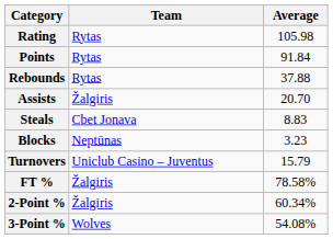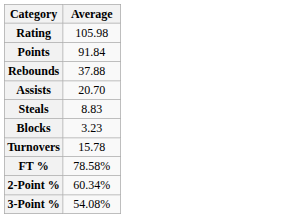 <table class="wikitable">
 <tr>
 <th>Category</th>
-<th width=230>Team</th>
 <th width=70>Average</th>
 </tr>
 <tr>
 <th>Rating</th>
-<td><a href='#'>Rytas</a></td>
 <td style="text-align: center;">105.98</td>
 </tr>
 <tr>
 <th>Points</th>
-<td><a href='#'>Rytas</a></td>
 <td style="text-align: center;">91.84</td>
 </tr>
 <tr>
 <th>Rebounds</th>
-<td><a href='#'>Rytas</a></td>
 <td style="text-align: center;">37.88</td>
 </tr>
 <tr>
 <th>Assists</th>
-<td><a href='#'>Žalgiris</a></td>
 <td style="text-align: center;">20.70</td>
 </tr>
 <tr>
 <th>Steals</th>
-<td><a href='#'>Cbet Jonava</a></td>
 <td style="text-align: center;">8.83</td>
 </tr>
 <tr>
 <th>Blocks</th>
-<td><a href='#'>Neptūnas</a></td>
 <td style="text-align: center;">3.23</td>
 </tr>
 <tr>
 <th>Turnovers</th>
-<td><a href='#'>Uniclub Casino – Juventus</a></td>
-<td style="text-align: center;">15.79</td>
+<td style="text-align: center;">15.78</td>
 </tr>
 <tr>
 <th>FT %</th>
-<td><a href='#'>Žalgiris</a></td>
 <td style="text-align: center;">78.58%</td>
 </tr>
 <tr>
 <th>2-Point %</th>
-<td><a href='#'>Žalgiris</a></td>
 <td style="text-align: center;">60.34%</td>
 </tr>
 <tr>
 <th>3-Point %</th>
-<td><a href='#'>Wolves</a></td>
 <td style="text-align: center;">54.08%</td>
 </tr>
 </table>
